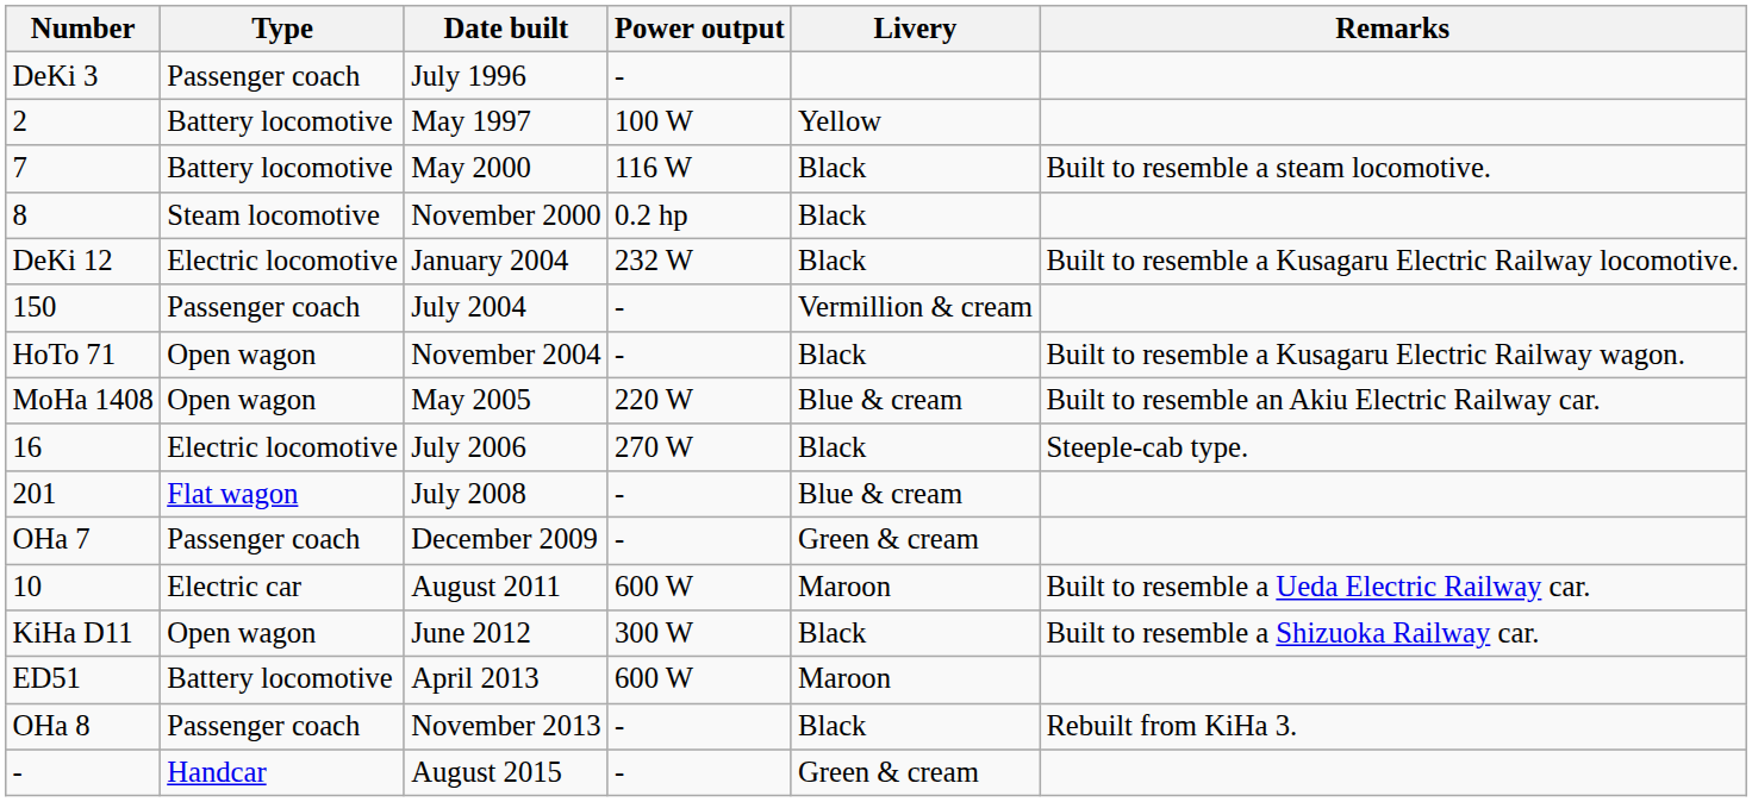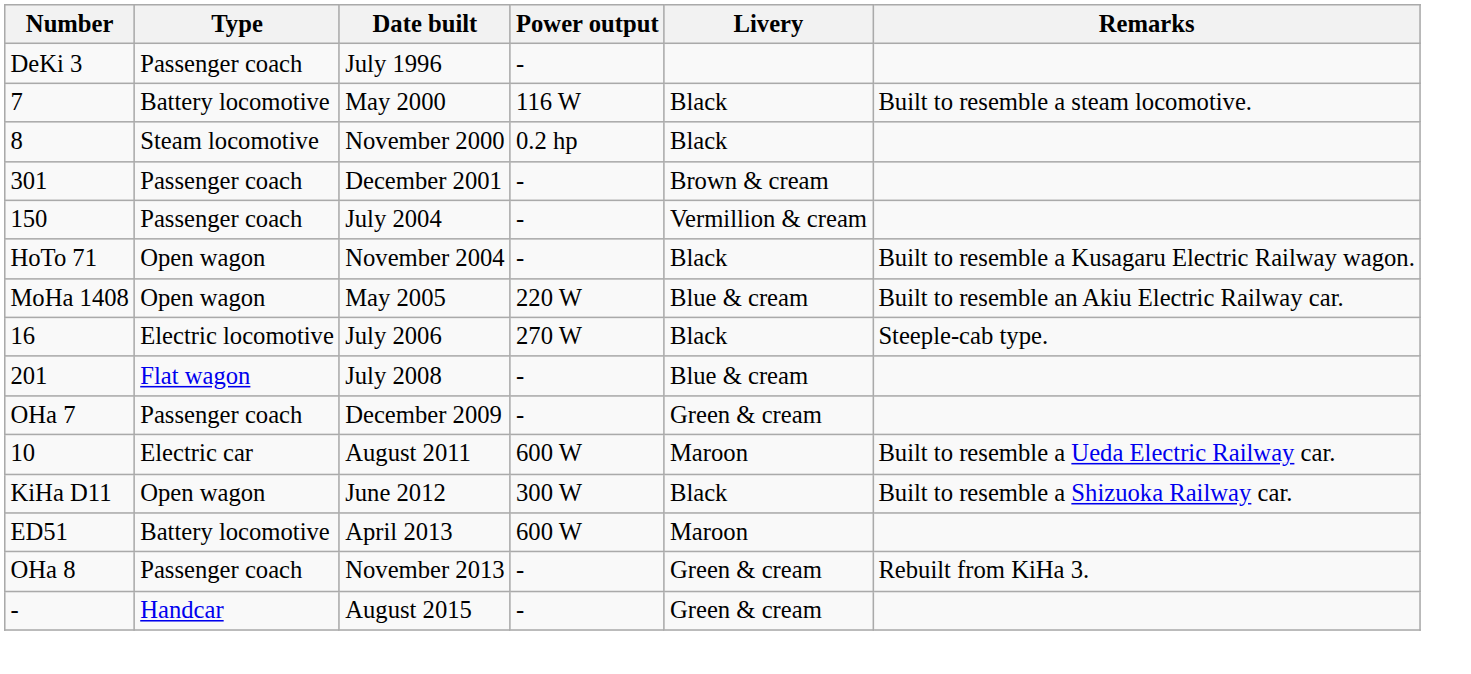 <table class="wikitable">
 <tr>
 <th>Number</th>
 <th>Type</th>
 <th>Date built</th>
 <th>Power output</th>
 <th>Livery</th>
 <th>Remarks</th>
 </tr>
 <tr>
 <td>DeKi 3</td>
 <td>Passenger coach</td>
 <td>July 1996</td>
 <td>-</td>
 <td></td>
-<td> </td>
-</tr>
-<tr>
-<td>2</td>
-<td>Battery locomotive</td>
-<td>May 1997</td>
-<td>100 W</td>
-<td>Yellow</td>
 <td> </td>
 </tr>
 <tr>
 <td>7</td>
 <td>Battery locomotive</td>
 <td>May 2000</td>
 <td>116 W</td>
 <td>Black</td>
 <td>Built to resemble a steam locomotive.</td>
 </tr>
 <tr>
 <td>8</td>
 <td>Steam locomotive</td>
 <td>November 2000</td>
 <td>0.2 hp</td>
 <td>Black</td>
 <td> </td>
 </tr>
 <tr>
-<td>DeKi 12</td>
-<td>Electric locomotive</td>
-<td>January 2004</td>
-<td>232 W</td>
-<td>Black</td>
-<td>Built to resemble a Kusagaru Electric Railway locomotive.</td>
+<td>301</td>
+<td>Passenger coach</td>
+<td>December 2001</td>
+<td>-</td>
+<td>Brown & cream</td>
+<td> </td>
 </tr>
 <tr>
 <td>150</td>
 <td>Passenger coach</td>
 <td>July 2004</td>
 <td>-</td>
 <td>Vermillion & cream</td>
 <td> </td>
 </tr>
 <tr>
 <td>HoTo 71</td>
 <td>Open wagon</td>
 <td>November 2004</td>
 <td>-</td>
 <td>Black</td>
 <td>Built to resemble a Kusagaru Electric Railway wagon.</td>
 </tr>
 <tr>
 <td>MoHa 1408</td>
 <td>Open wagon</td>
 <td>May 2005</td>
 <td>220 W</td>
 <td>Blue & cream</td>
 <td>Built to resemble an Akiu Electric Railway car.</td>
 </tr>
 <tr>
 <td>16</td>
 <td>Electric locomotive</td>
 <td>July 2006</td>
 <td>270 W</td>
 <td>Black</td>
 <td>Steeple-cab type.</td>
 </tr>
 <tr>
 <td>201</td>
 <td><a href='#'>Flat wagon</a></td>
 <td>July 2008</td>
 <td>-</td>
 <td>Blue & cream</td>
 <td> </td>
 </tr>
 <tr>
 <td>OHa 7</td>
 <td>Passenger coach</td>
 <td>December 2009</td>
 <td>-</td>
 <td>Green & cream</td>
 <td> </td>
 </tr>
 <tr>
 <td>10</td>
 <td>Electric car</td>
 <td>August 2011</td>
 <td>600 W</td>
 <td>Maroon</td>
 <td>Built to resemble a <a href='#'>Ueda Electric Railway</a> car.</td>
 </tr>
 <tr>
 <td>KiHa D11</td>
 <td>Open wagon</td>
 <td>June 2012</td>
 <td>300 W</td>
 <td>Black</td>
 <td>Built to resemble a <a href='#'>Shizuoka Railway</a> car.</td>
 </tr>
 <tr>
 <td>ED51</td>
 <td>Battery locomotive</td>
 <td>April 2013</td>
 <td>600 W</td>
 <td>Maroon</td>
 <td></td>
 </tr>
 <tr>
 <td>OHa 8</td>
 <td>Passenger coach</td>
 <td>November 2013</td>
 <td>-</td>
-<td>Black</td>
+<td>Green & cream</td>
 <td>Rebuilt from KiHa 3.</td>
 </tr>
 <tr>
 <td>-</td>
 <td><a href='#'>Handcar</a></td>
 <td>August 2015</td>
 <td>-</td>
 <td>Green & cream</td>
 <td></td>
 </tr>
 </table>
